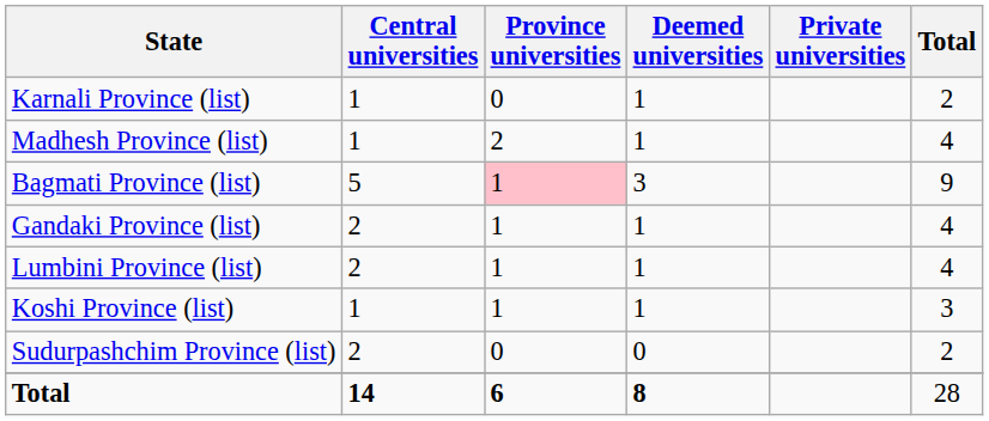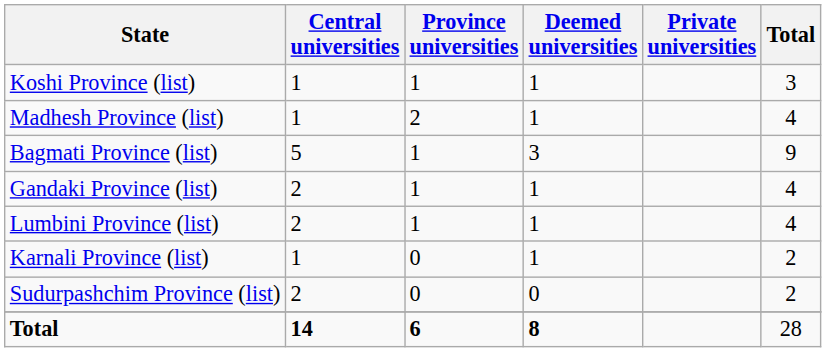 <table class="wikitable sortable">
 <tr>
 <th>State</th>
 <th><a href='#'>Central<br>universities</a></th>
 <th><a href='#'>Province<br>universities</a></th>
 <th><a href='#'>Deemed<br>universities</a></th>
 <th><a href='#'>Private<br>universities</a></th>
 <th>Total</th>
 </tr>
 <tr>
-<td><a href='#'>Karnali Province</a> (<a href='#'>list</a>)</td>
+<td><a href='#'>Koshi Province</a> (<a href='#'>list</a>)</td>
 <td>1</td>
-<td>0</td>
+<td>1</td>
 <td>1</td>
 <td></td>
-<td style="text-align:center">2</td>
+<td style="text-align:center">3</td>
 </tr>
 <tr>
 <td><a href='#'>Madhesh Province</a> (<a href='#'>list</a>)</td>
 <td>1</td>
 <td>2</td>
 <td>1</td>
 <td></td>
 <td style="text-align:center">4</td>
 </tr>
 <tr>
 <td><a href='#'>Bagmati Province</a> (<a href='#'>list</a>)</td>
 <td>5</td>
-<td style="background: pink;">1</td>
+<td>1</td>
 <td>3</td>
 <td></td>
 <td style="text-align:center">9</td>
 </tr>
 <tr>
 <td><a href='#'>Gandaki Province</a> (<a href='#'>list</a>)</td>
 <td>2</td>
 <td>1</td>
 <td>1</td>
 <td></td>
 <td style="text-align:center">4</td>
 </tr>
 <tr>
 <td><a href='#'>Lumbini Province</a> (<a href='#'>list</a>)</td>
 <td>2</td>
 <td>1</td>
 <td>1</td>
 <td></td>
 <td style="text-align:center">4</td>
 </tr>
 <tr>
-<td><a href='#'>Koshi Province</a> (<a href='#'>list</a>)</td>
+<td><a href='#'>Karnali Province</a> (<a href='#'>list</a>)</td>
 <td>1</td>
-<td>1</td>
+<td>0</td>
 <td>1</td>
 <td></td>
-<td style="text-align:center">3</td>
+<td style="text-align:center">2</td>
 </tr>
 <tr>
 <td><a href='#'>Sudurpashchim Province</a> (<a href='#'>list</a>)</td>
 <td>2</td>
 <td>0</td>
 <td>0</td>
 <td></td>
 <td style="text-align:center">2</td>
 </tr>
 <tr>
 </tr>
 <tr class="sortbottom">
 <td><strong>Total</strong></td>
 <td><strong>14</strong></td>
 <td><strong>6</strong></td>
 <td><strong>8</strong></td>
 <td></td>
 <td style="text-align:center">28</td>
 </tr>
 </table>
